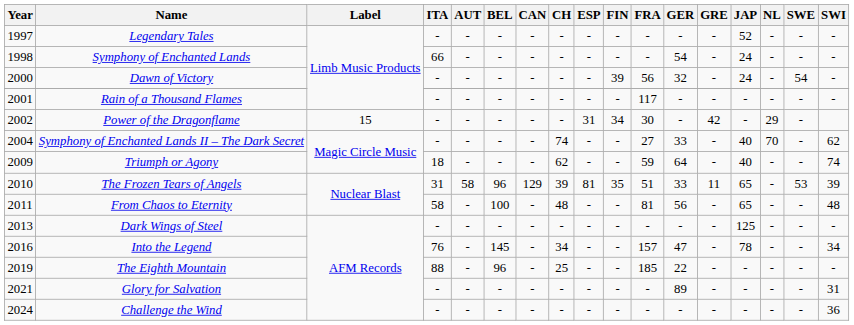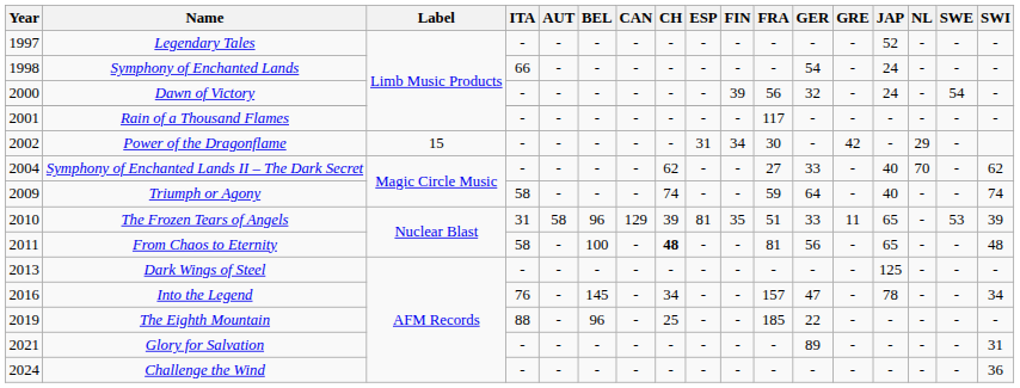 <table class="wikitable" style="font-size:95%; text-align: center;">
 <tr>
 <th>Year</th>
 <th>Name</th>
 <th>Label</th>
 <th>ITA </th>
 <th>AUT </th>
 <th>BEL </th>
 <th>CAN </th>
 <th>CH </th>
 <th>ESP </th>
 <th>FIN </th>
 <th>FRA </th>
 <th>GER </th>
 <th>GRE </th>
 <th>JAP </th>
 <th>NL </th>
 <th>SWE </th>
 <th>SWI </th>
 </tr>
 <tr>
 <td>1997</td>
 <td><em><a href='#'>Legendary Tales</a></em></td>
 <td rowspan="5"><a href='#'>Limb Music Products</a></td>
 <td>-</td>
 <td>-</td>
 <td>-</td>
 <td>-</td>
 <td>-</td>
 <td>-</td>
 <td>-</td>
 <td>-</td>
 <td>-</td>
 <td>-</td>
 <td>52</td>
 <td>-</td>
 <td>-</td>
 <td>-</td>
 </tr>
 <tr>
 <td>1998</td>
 <td><em><a href='#'>Symphony of Enchanted Lands</a></em></td>
 <td>66</td>
 <td>-</td>
 <td>-</td>
 <td>-</td>
 <td>-</td>
 <td>-</td>
 <td>-</td>
 <td>-</td>
 <td>54</td>
 <td>-</td>
 <td>24</td>
 <td>-</td>
 <td>-</td>
 <td>-</td>
 </tr>
 <tr>
 <td>2000</td>
 <td><em><a href='#'>Dawn of Victory</a></em></td>
 <td>-</td>
 <td>-</td>
 <td>-</td>
 <td>-</td>
 <td>-</td>
 <td>-</td>
 <td>39</td>
 <td>56</td>
 <td>32</td>
 <td>-</td>
 <td>24</td>
 <td>-</td>
 <td>54</td>
 <td>-</td>
 </tr>
 <tr>
 </tr>
 <tr>
 <td>2001</td>
 <td><em><a href='#'>Rain of a Thousand Flames</a></em></td>
 <td>-</td>
 <td>-</td>
 <td>-</td>
 <td>-</td>
 <td>-</td>
 <td>-</td>
 <td>-</td>
 <td>117</td>
 <td>-</td>
 <td>-</td>
 <td>-</td>
 <td>-</td>
 <td>-</td>
 <td>-</td>
 </tr>
 <tr>
 <td>2002</td>
 <td><em><a href='#'>Power of the Dragonflame</a></em></td>
 <td>15</td>
 <td>-</td>
 <td>-</td>
 <td>-</td>
 <td>-</td>
 <td>-</td>
 <td>31</td>
 <td>34</td>
 <td>30</td>
 <td>-</td>
 <td>42</td>
 <td>-</td>
 <td>29</td>
 <td>-</td>
 </tr>
 <tr>
 <td>2004</td>
 <td><em><a href='#'>Symphony of Enchanted Lands II – The Dark Secret</a></em></td>
 <td rowspan="2"><a href='#'>Magic Circle Music</a></td>
 <td>-</td>
 <td>-</td>
 <td>-</td>
 <td>-</td>
-<td>74</td>
+<td>62</td>
 <td>-</td>
 <td>-</td>
 <td>27</td>
 <td>33</td>
 <td>-</td>
 <td>40</td>
 <td>70</td>
 <td>-</td>
 <td>62</td>
 </tr>
 <tr>
 <td>2009</td>
 <td><em><a href='#'>Triumph or Agony</a></em></td>
-<td>18</td>
+<td>58</td>
 <td>-</td>
 <td>-</td>
 <td>-</td>
-<td>62</td>
+<td>74</td>
 <td>-</td>
 <td>-</td>
 <td>59</td>
 <td>64</td>
 <td>-</td>
 <td>40</td>
 <td>-</td>
 <td>-</td>
 <td>74</td>
 </tr>
 <tr>
 <td>2010</td>
 <td><em><a href='#'>The Frozen Tears of Angels</a></em></td>
 <td rowspan="2"><a href='#'>Nuclear Blast</a></td>
 <td>31</td>
 <td>58</td>
 <td>96</td>
 <td>129</td>
 <td>39</td>
 <td>81</td>
 <td>35</td>
 <td>51</td>
 <td>33</td>
 <td>11</td>
 <td>65</td>
 <td>-</td>
 <td>53</td>
 <td>39</td>
 </tr>
 <tr>
 <td>2011</td>
 <td><em><a href='#'>From Chaos to Eternity</a></em></td>
 <td>58</td>
 <td>-</td>
 <td>100</td>
 <td>-</td>
-<td>48</td>
+<td><strong>48</strong></td>
 <td>-</td>
 <td>-</td>
 <td>81</td>
 <td>56</td>
 <td>-</td>
 <td>65</td>
 <td>-</td>
 <td>-</td>
 <td>48</td>
 </tr>
 <tr>
 <td>2013</td>
 <td><em><a href='#'>Dark Wings of Steel</a></em></td>
 <td rowspan="5"><a href='#'>AFM Records</a></td>
 <td>-</td>
 <td>-</td>
 <td>-</td>
 <td>-</td>
 <td>-</td>
 <td>-</td>
 <td>-</td>
 <td>-</td>
 <td>-</td>
 <td>-</td>
 <td>125</td>
 <td>-</td>
 <td>-</td>
 <td>-</td>
 </tr>
 <tr>
 <td>2016</td>
 <td><em><a href='#'>Into the Legend</a></em></td>
 <td>76</td>
 <td>-</td>
 <td>145</td>
 <td>-</td>
 <td>34</td>
 <td>-</td>
 <td>-</td>
 <td>157</td>
 <td>47</td>
 <td>-</td>
 <td>78</td>
 <td>-</td>
 <td>-</td>
 <td>34</td>
 </tr>
 <tr>
 <td>2019</td>
 <td><em><a href='#'>The Eighth Mountain</a></em></td>
 <td>88<br></td>
 <td>-</td>
 <td>96</td>
 <td>-</td>
 <td>25</td>
 <td>-</td>
 <td>-</td>
 <td>185<br></td>
 <td>22</td>
 <td>-</td>
 <td>-</td>
 <td>-</td>
 <td>-</td>
 <td>-</td>
 </tr>
 <tr>
 <td>2021</td>
 <td><em><a href='#'>Glory for Salvation</a></em></td>
 <td>-</td>
 <td>-</td>
 <td>-</td>
 <td>-</td>
 <td>-</td>
 <td>-</td>
 <td>-</td>
 <td>-</td>
 <td>89</td>
 <td>-</td>
 <td>-</td>
 <td>-</td>
 <td>-</td>
 <td>31</td>
 </tr>
 <tr>
 <td>2024</td>
 <td><em><a href='#'>Challenge the Wind</a></em></td>
 <td>-</td>
 <td>-</td>
 <td>-</td>
 <td>-</td>
 <td>-</td>
 <td>-</td>
 <td>-</td>
 <td>-</td>
 <td>-</td>
 <td>-</td>
 <td>-</td>
 <td>-</td>
 <td>-</td>
 <td>36</td>
 </tr>
 </table>
